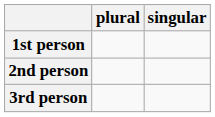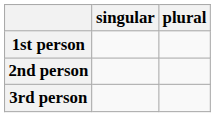 <table class="wikitable">
 <tr>
 <th></th>
+<th>singular</th>
 <th>plural</th>
-<th>singular</th>
 </tr>
 <tr>
 <th>1st person</th>
 <td> </td>
 <td> </td>
 </tr>
 <tr>
 <th>2nd person</th>
 <td> </td>
 <td> </td>
 </tr>
 <tr>
 <th>3rd person</th>
 <td> </td>
 <td> </td>
 </tr>
 </table>
